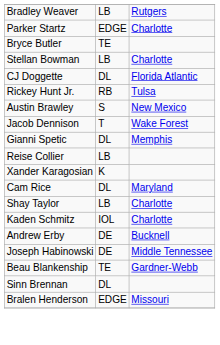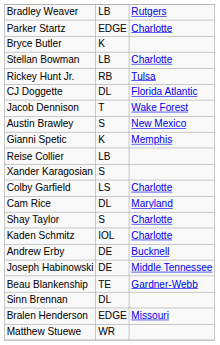 <table class="wikitable">
 <tr>
 </tr>
 <tr>
 <td>Bradley Weaver</td>
 <td>LB</td>
 <td><a href='#'>Rutgers</a></td>
 </tr>
 <tr>
 <td>Parker Startz</td>
 <td>EDGE</td>
 <td><a href='#'>Charlotte</a></td>
 </tr>
 <tr>
 <td>Bryce Butler</td>
-<td>TE</td>
+<td>K</td>
 <td></td>
 </tr>
 <tr>
 <td>Stellan Bowman</td>
 <td>LB</td>
 <td><a href='#'>Charlotte</a></td>
 </tr>
 <tr>
+<td>Rickey Hunt Jr.</td>
+<td>RB</td>
+<td><a href='#'>Tulsa</a></td>
+</tr>
+<tr>
 <td>CJ Doggette</td>
 <td>DL</td>
 <td><a href='#'>Florida Atlantic</a></td>
 </tr>
 <tr>
-<td>Rickey Hunt Jr.</td>
-<td>RB</td>
-<td><a href='#'>Tulsa</a></td>
+<td>Jacob Dennison</td>
+<td>T</td>
+<td><a href='#'>Wake Forest</a></td>
 </tr>
 <tr>
 <td>Austin Brawley</td>
 <td>S</td>
 <td><a href='#'>New Mexico</a></td>
 </tr>
 <tr>
-<td>Jacob Dennison</td>
-<td>T</td>
-<td><a href='#'>Wake Forest</a></td>
-</tr>
-<tr>
 <td>Gianni Spetic</td>
-<td>DL</td>
+<td>K</td>
 <td><a href='#'>Memphis</a></td>
 </tr>
 <tr>
 <td>Reise Collier</td>
 <td>LB</td>
 <td></td>
 </tr>
 <tr>
 <td>Xander Karagosian</td>
-<td>K</td>
+<td>S</td>
 <td></td>
+</tr>
+<tr>
+<td>Colby Garfield</td>
+<td>LS</td>
+<td><a href='#'>Charlotte</a></td>
 </tr>
 <tr>
 <td>Cam Rice</td>
 <td>DL</td>
 <td><a href='#'>Maryland</a></td>
 </tr>
 <tr>
 <td>Shay Taylor</td>
-<td>LB</td>
+<td>S</td>
 <td><a href='#'>Charlotte</a></td>
 </tr>
 <tr>
 <td>Kaden Schmitz</td>
 <td>IOL</td>
 <td><a href='#'>Charlotte</a></td>
 </tr>
 <tr>
 <td>Andrew Erby</td>
 <td>DE</td>
 <td><a href='#'>Bucknell</a></td>
 </tr>
 <tr>
 <td>Joseph Habinowski</td>
 <td>DE</td>
 <td><a href='#'>Middle Tennessee</a></td>
 </tr>
 <tr>
 <td>Beau Blankenship</td>
 <td>TE</td>
 <td><a href='#'>Gardner-Webb</a></td>
 </tr>
 <tr>
 <td>Sinn Brennan</td>
 <td>DL</td>
 <td></td>
 </tr>
 <tr>
 <td>Bralen Henderson</td>
 <td>EDGE</td>
 <td><a href='#'>Missouri</a></td>
 </tr>
 <tr>
+<td>Matthew Stuewe</td>
+<td>WR</td>
+<td></td>
+</tr>
+<tr>
 </tr>
 </table>
